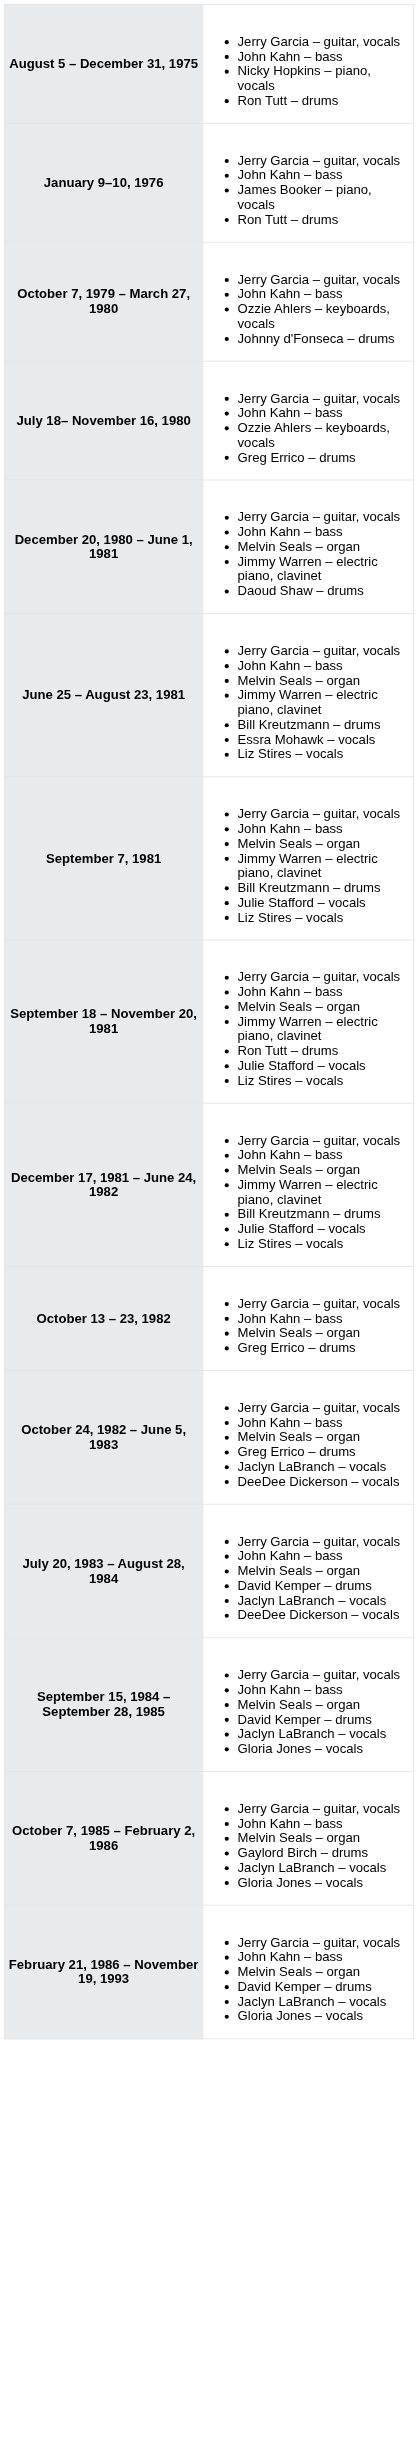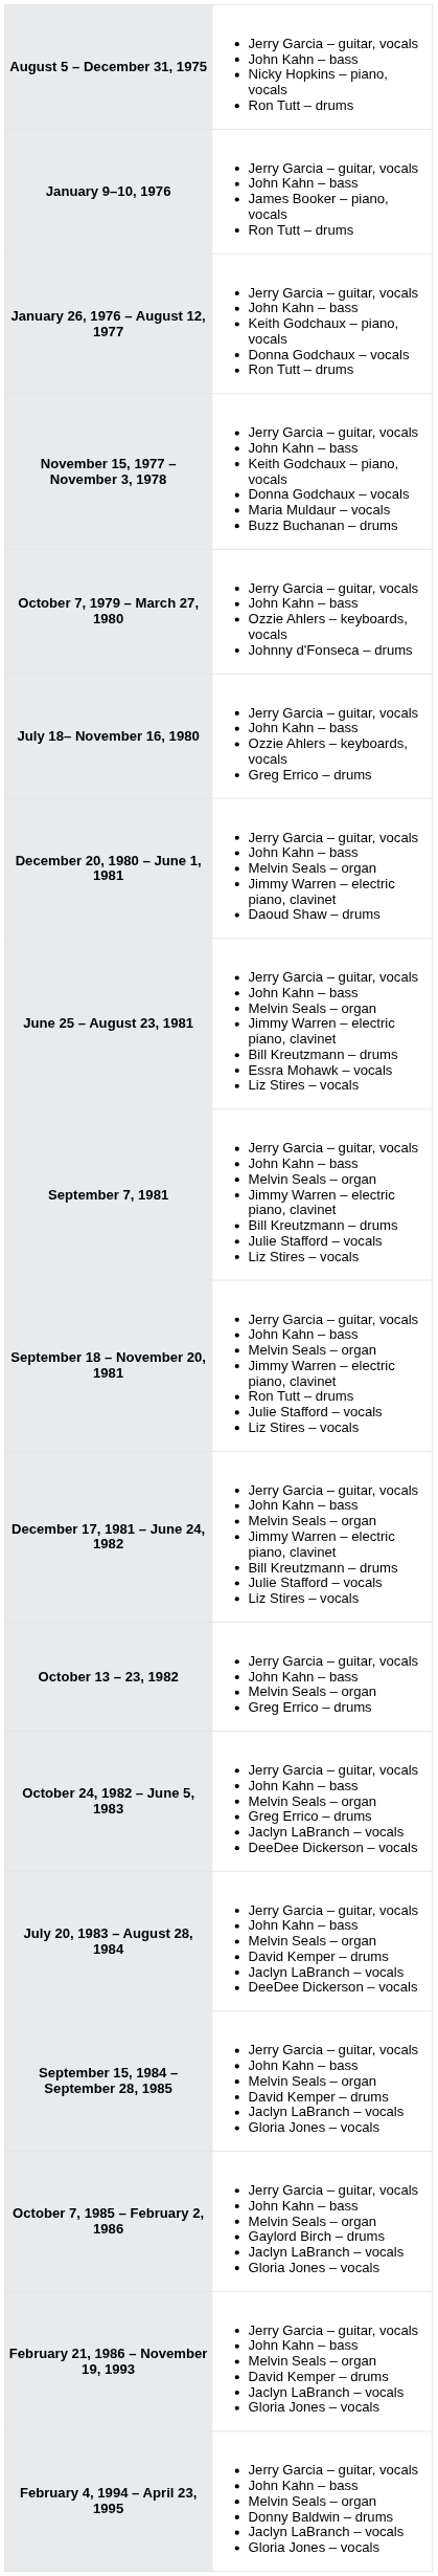 <table class="toccolours"  border=1 cellpadding=2 cellspacing=0 style="width: 500px; margin: 0 0 1em 1em; border-collapse: collapse; border: 1px solid #E2E2E2;">
 <tr>
 <th bgcolor="#E7EBEE">August 5 – December 31, 1975</th>
 <td><br><ul><li>Jerry Garcia – guitar, vocals</li><li>John Kahn – bass</li><li>Nicky Hopkins – piano, vocals</li><li>Ron Tutt – drums</li></ul></td>
 </tr>
 <tr>
 <th bgcolor="#E7EBEE">January 9–10, 1976</th>
 <td><br><ul><li>Jerry Garcia – guitar, vocals</li><li>John Kahn – bass</li><li>James Booker – piano, vocals</li><li>Ron Tutt – drums</li></ul></td>
+</tr>
+<tr>
+<th bgcolor="#E7EBEE">January 26, 1976 – August 12, 1977</th>
+<td><br><ul><li>Jerry Garcia – guitar, vocals</li><li>John Kahn – bass</li><li>Keith Godchaux – piano, vocals</li><li>Donna Godchaux – vocals</li><li>Ron Tutt – drums</li></ul></td>
+</tr>
+<tr>
+<th bgcolor="#E7EBEE">November 15, 1977 – November 3, 1978</th>
+<td><br><ul><li>Jerry Garcia – guitar, vocals</li><li>John Kahn – bass</li><li>Keith Godchaux – piano, vocals</li><li>Donna Godchaux – vocals</li><li>Maria Muldaur – vocals</li><li>Buzz Buchanan – drums</li></ul></td>
 </tr>
 <tr>
 <th bgcolor="#E7EBEE">October 7, 1979 – March 27, 1980</th>
 <td><br><ul><li>Jerry Garcia – guitar, vocals</li><li>John Kahn – bass</li><li>Ozzie Ahlers – keyboards, vocals</li><li>Johnny d'Fonseca – drums</li></ul></td>
 </tr>
 <tr>
 <th bgcolor="#E7EBEE">July 18– November 16, 1980</th>
 <td><br><ul><li>Jerry Garcia – guitar, vocals</li><li>John Kahn – bass</li><li>Ozzie Ahlers – keyboards, vocals</li><li>Greg Errico – drums</li></ul></td>
 </tr>
 <tr>
 <th bgcolor="#E7EBEE">December 20, 1980 – June 1, 1981</th>
 <td><br><ul><li>Jerry Garcia – guitar, vocals</li><li>John Kahn – bass</li><li>Melvin Seals – organ</li><li>Jimmy Warren – electric piano, clavinet</li><li>Daoud Shaw – drums</li></ul></td>
 </tr>
 <tr>
 <th bgcolor="#E7EBEE">June 25 – August 23, 1981</th>
 <td><br><ul><li>Jerry Garcia – guitar, vocals</li><li>John Kahn – bass</li><li>Melvin Seals – organ</li><li>Jimmy Warren – electric piano, clavinet</li><li>Bill Kreutzmann – drums</li><li>Essra Mohawk – vocals</li><li>Liz Stires – vocals</li></ul></td>
 </tr>
 <tr>
 <th bgcolor="#E7EBEE">September 7, 1981</th>
 <td><br><ul><li>Jerry Garcia – guitar, vocals</li><li>John Kahn – bass</li><li>Melvin Seals – organ</li><li>Jimmy Warren – electric piano, clavinet</li><li>Bill Kreutzmann – drums</li><li>Julie Stafford – vocals</li><li>Liz Stires – vocals</li></ul></td>
 </tr>
 <tr>
 <th bgcolor="#E7EBEE">September 18 – November 20, 1981</th>
 <td><br><ul><li>Jerry Garcia – guitar, vocals</li><li>John Kahn – bass</li><li>Melvin Seals – organ</li><li>Jimmy Warren – electric piano, clavinet</li><li>Ron Tutt – drums</li><li>Julie Stafford – vocals</li><li>Liz Stires – vocals</li></ul></td>
 </tr>
 <tr>
 <th bgcolor="#E7EBEE">December 17, 1981 – June 24, 1982</th>
 <td><br><ul><li>Jerry Garcia – guitar, vocals</li><li>John Kahn – bass</li><li>Melvin Seals – organ</li><li>Jimmy Warren – electric piano, clavinet</li><li>Bill Kreutzmann – drums</li><li>Julie Stafford – vocals</li><li>Liz Stires – vocals</li></ul></td>
 </tr>
 <tr>
 <th bgcolor="#E7EBEE">October 13 – 23, 1982</th>
 <td><br><ul><li>Jerry Garcia – guitar, vocals</li><li>John Kahn – bass</li><li>Melvin Seals – organ</li><li>Greg Errico – drums</li></ul></td>
 </tr>
 <tr>
 <th bgcolor="#E7EBEE">October 24, 1982 – June 5, 1983</th>
 <td><br><ul><li>Jerry Garcia – guitar, vocals</li><li>John Kahn – bass</li><li>Melvin Seals – organ</li><li>Greg Errico – drums</li><li>Jaclyn LaBranch – vocals</li><li>DeeDee Dickerson – vocals</li></ul></td>
 </tr>
 <tr>
 <th bgcolor="#E7EBEE">July 20, 1983 – August 28, 1984</th>
 <td><br><ul><li>Jerry Garcia – guitar, vocals</li><li>John Kahn – bass</li><li>Melvin Seals – organ</li><li>David Kemper – drums</li><li>Jaclyn LaBranch – vocals</li><li>DeeDee Dickerson – vocals</li></ul></td>
 </tr>
 <tr>
 <th bgcolor="#E7EBEE">September 15, 1984 – September 28, 1985</th>
 <td><br><ul><li>Jerry Garcia – guitar, vocals</li><li>John Kahn – bass</li><li>Melvin Seals – organ</li><li>David Kemper – drums</li><li>Jaclyn LaBranch – vocals</li><li>Gloria Jones – vocals</li></ul></td>
 </tr>
 <tr>
 <th bgcolor="#E7EBEE">October 7, 1985 – February 2, 1986</th>
 <td><br><ul><li>Jerry Garcia – guitar, vocals</li><li>John Kahn – bass</li><li>Melvin Seals – organ</li><li>Gaylord Birch – drums</li><li>Jaclyn LaBranch – vocals</li><li>Gloria Jones – vocals</li></ul></td>
 </tr>
 <tr>
 <th bgcolor="#E7EBEE">February 21, 1986 – November 19, 1993</th>
 <td><br><ul><li>Jerry Garcia – guitar, vocals</li><li>John Kahn – bass</li><li>Melvin Seals – organ</li><li>David Kemper – drums</li><li>Jaclyn LaBranch – vocals</li><li>Gloria Jones – vocals</li></ul></td>
 </tr>
+<tr>
+<th bgcolor="#E7EBEE">February 4, 1994 – April 23, 1995</th>
+<td><br><ul><li>Jerry Garcia – guitar, vocals</li><li>John Kahn – bass</li><li>Melvin Seals – organ</li><li>Donny Baldwin – drums</li><li>Jaclyn LaBranch – vocals</li><li>Gloria Jones – vocals</li></ul></td>
+</tr>
 </table>
